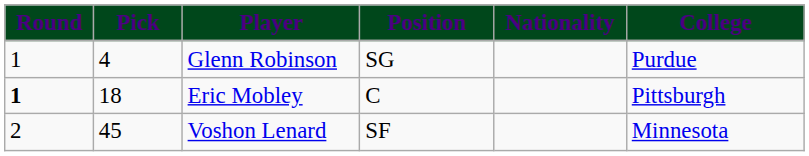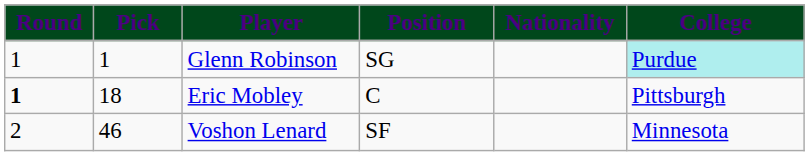 <table class="wikitable sortable sortable">
 <tr>
 <th style="background:#00471B; color:#4B0082" width="10%">Round</th>
 <th style="background:#00471B; color:#4B0082" width="10%">Pick</th>
 <th style="background:#00471B; color:#4B0082" width="20%">Player</th>
 <th style="background:#00471B; color:#4B0082" width="15%">Position</th>
 <th style="background:#00471B; color:#4B0082" width="15%">Nationality</th>
 <th style="background:#00471B; color:#4B0082" width="20%">College</th>
 </tr>
 <tr style="text-align: center">
 </tr>
 <tr>
 <td>1</td>
-<td>4</td>
+<td>1</td>
 <td><a href='#'>Glenn Robinson</a></td>
 <td>SG</td>
 <td></td>
-<td><a href='#'>Purdue</a></td>
+<td style="background: paleturquoise;"><a href='#'>Purdue</a></td>
 </tr>
 <tr>
 <td><strong>1</strong></td>
 <td>18</td>
 <td><a href='#'>Eric Mobley</a></td>
 <td>C</td>
 <td></td>
 <td><a href='#'>Pittsburgh</a></td>
 </tr>
 <tr>
 <td>2</td>
-<td>45</td>
+<td>46</td>
 <td><a href='#'>Voshon Lenard</a></td>
 <td>SF</td>
 <td></td>
 <td><a href='#'>Minnesota</a></td>
 </tr>
 </table>
